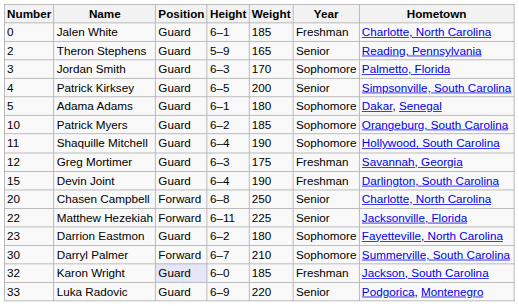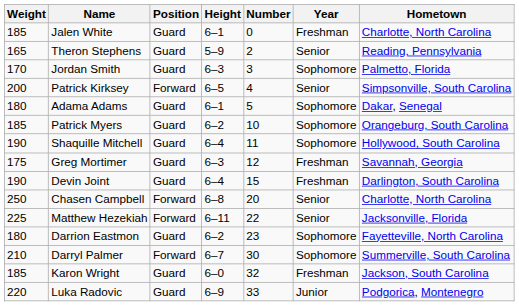 <table class="wikitable sortable" style="font-size: 95%;">
 <tr>
-<th>Number</th>
+<th>Weight</th>
 <th>Name</th>
 <th>Position</th>
 <th>Height</th>
-<th>Weight</th>
+<th>Number</th>
 <th>Year</th>
 <th>Hometown</th>
 </tr>
 <tr>
-<td>0</td>
+<td>185</td>
 <td>Jalen White</td>
 <td>Guard</td>
 <td>6–1</td>
-<td>185</td>
+<td>0</td>
 <td>Freshman</td>
 <td><a href='#'>Charlotte, North Carolina</a></td>
 </tr>
 <tr>
-<td>2</td>
+<td>165</td>
 <td>Theron Stephens</td>
 <td>Guard</td>
 <td>5–9</td>
-<td>165</td>
+<td>2</td>
 <td>Senior</td>
 <td><a href='#'>Reading, Pennsylvania</a></td>
 </tr>
 <tr>
-<td>3</td>
+<td>170</td>
 <td>Jordan Smith</td>
 <td>Guard</td>
 <td>6–3</td>
-<td>170</td>
+<td>3</td>
 <td>Sophomore</td>
 <td><a href='#'>Palmetto, Florida</a></td>
 </tr>
 <tr>
+<td>200</td>
+<td>Patrick Kirksey</td>
+<td>Forward</td>
+<td>6–5</td>
 <td>4</td>
-<td>Patrick Kirksey</td>
-<td>Guard</td>
-<td>6–5</td>
-<td>200</td>
 <td>Senior</td>
 <td><a href='#'>Simpsonville, South Carolina</a></td>
 </tr>
 <tr>
-<td>5</td>
+<td>180</td>
 <td>Adama Adams</td>
 <td>Guard</td>
 <td>6–1</td>
-<td>180</td>
+<td>5</td>
 <td>Sophomore</td>
 <td><a href='#'>Dakar</a>, <a href='#'>Senegal</a></td>
 </tr>
 <tr>
-<td>10</td>
+<td>185</td>
 <td>Patrick Myers</td>
 <td>Guard</td>
 <td>6–2</td>
-<td>185</td>
+<td>10</td>
 <td>Sophomore</td>
 <td><a href='#'>Orangeburg, South Carolina</a></td>
 </tr>
 <tr>
-<td>11</td>
+<td>190</td>
 <td>Shaquille Mitchell</td>
 <td>Guard</td>
 <td>6–4</td>
-<td>190</td>
+<td>11</td>
 <td>Sophomore</td>
 <td><a href='#'>Hollywood, South Carolina</a></td>
 </tr>
 <tr>
-<td>12</td>
+<td>175</td>
 <td>Greg Mortimer</td>
 <td>Guard</td>
 <td>6–3</td>
-<td>175</td>
+<td>12</td>
 <td>Freshman</td>
 <td><a href='#'>Savannah, Georgia</a></td>
 </tr>
 <tr>
-<td>15</td>
+<td>190</td>
 <td>Devin Joint</td>
 <td>Guard</td>
 <td>6–4</td>
-<td>190</td>
+<td>15</td>
 <td>Freshman</td>
 <td><a href='#'>Darlington, South Carolina</a></td>
 </tr>
 <tr>
-<td>20</td>
+<td>250</td>
 <td>Chasen Campbell</td>
 <td>Forward</td>
 <td>6–8</td>
-<td>250</td>
+<td>20</td>
 <td>Senior</td>
 <td><a href='#'>Charlotte, North Carolina</a></td>
 </tr>
 <tr>
-<td>22</td>
+<td>225</td>
 <td>Matthew Hezekiah</td>
 <td>Forward</td>
 <td>6–11</td>
-<td>225</td>
+<td>22</td>
 <td>Senior</td>
 <td><a href='#'>Jacksonville, Florida</a></td>
 </tr>
 <tr>
-<td>23</td>
+<td>180</td>
 <td>Darrion Eastmon</td>
 <td>Guard</td>
 <td>6–2</td>
-<td>180</td>
+<td>23</td>
 <td>Sophomore</td>
 <td><a href='#'>Fayetteville, North Carolina</a></td>
 </tr>
 <tr>
-<td>30</td>
+<td>210</td>
 <td>Darryl Palmer</td>
 <td>Forward</td>
 <td>6–7</td>
-<td>210</td>
+<td>30</td>
 <td>Sophomore</td>
 <td><a href='#'>Summerville, South Carolina</a></td>
 </tr>
 <tr>
+<td>185</td>
+<td>Karon Wright</td>
+<td>Guard</td>
+<td>6–0</td>
 <td>32</td>
-<td>Karon Wright</td>
-<td style="background: lavender;">Guard</td>
-<td>6–0</td>
-<td>185</td>
 <td>Freshman</td>
 <td><a href='#'>Jackson, South Carolina</a></td>
 </tr>
 <tr>
-<td>33</td>
+<td>220</td>
 <td>Luka Radovic</td>
 <td>Guard</td>
 <td>6–9</td>
-<td>220</td>
-<td>Senior</td>
+<td>33</td>
+<td>Junior</td>
 <td><a href='#'>Podgorica</a>, <a href='#'>Montenegro</a></td>
 </tr>
 </table>
